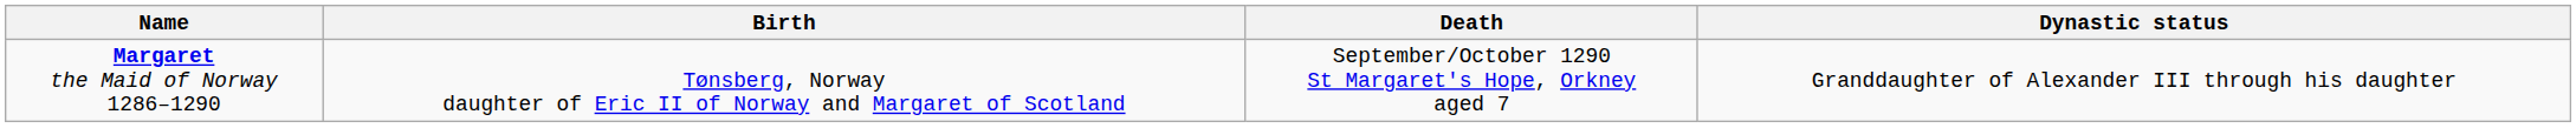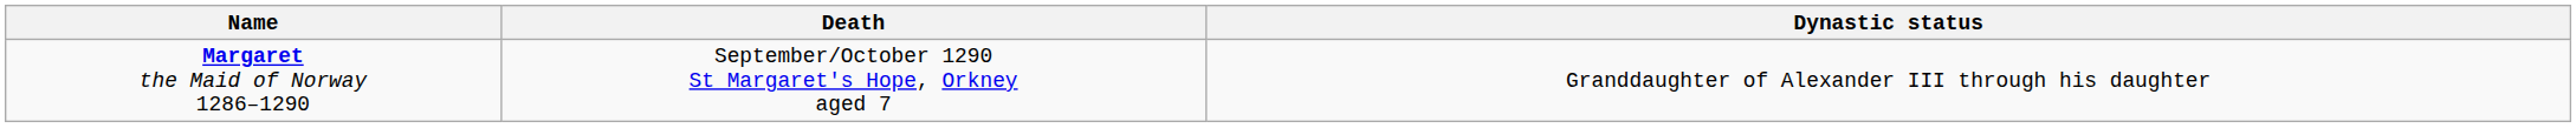 <table style="text-align:center; width:100%" class="wikitable">
 <tr>
 <th>Name</th>
-<th>Birth</th>
 <th>Death</th>
 <th>Dynastic status</th>
 </tr>
 <tr>
 <td><strong><a href='#'>Margaret</a></strong><br><em>the Maid of Norway</em><br>1286–1290</td>
-<td><br><a href='#'>Tønsberg</a>, Norway<br>daughter of <a href='#'>Eric II of Norway</a> and <a href='#'>Margaret of Scotland</a></td>
 <td>September/October 1290<br><a href='#'>St Margaret's Hope</a>, <a href='#'>Orkney</a><br>aged 7</td>
 <td>Granddaughter of Alexander III through his daughter</td>
 </tr>
 </table>
